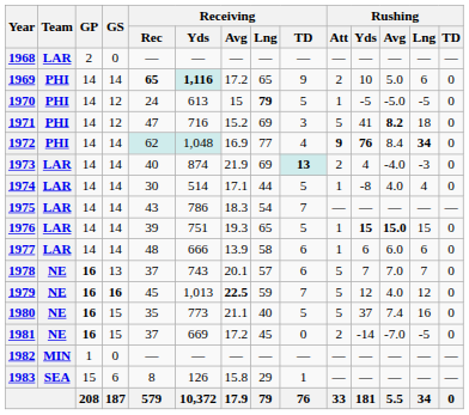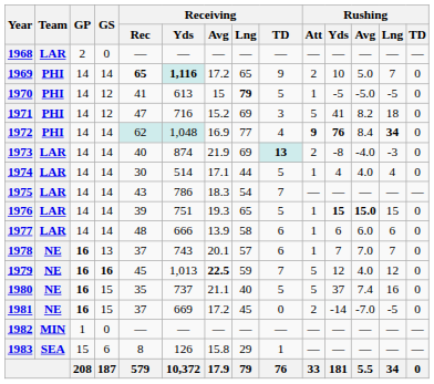 <table class="wikitable" style="text-align:center;">
 <tr>
 <th rowspan="2">Year</th>
 <th rowspan="2">Team</th>
 <th rowspan="2">GP</th>
 <th rowspan="2">GS</th>
 <th colspan="5">Receiving</th>
 <th colspan="5">Rushing</th>
 </tr>
 <tr>
 <th>Rec</th>
 <th>Yds</th>
 <th>Avg</th>
 <th>Lng</th>
 <th>TD</th>
 <th>Att</th>
 <th>Yds</th>
 <th>Avg</th>
 <th>Lng</th>
 <th>TD</th>
 </tr>
 <tr>
 <th><a href='#'>1968</a></th>
 <th><a href='#'>LAR</a></th>
 <td>2</td>
 <td>0</td>
 <td>—</td>
 <td>—</td>
 <td>—</td>
 <td>—</td>
 <td>—</td>
 <td>—</td>
 <td>—</td>
 <td>—</td>
 <td>—</td>
 <td>—</td>
 </tr>
 <tr>
 <th><a href='#'>1969</a></th>
 <th><a href='#'>PHI</a></th>
 <td>14</td>
 <td>14</td>
 <td><strong>65</strong></td>
 <td style="background:#cfecec; width:3em;"><strong>1,116</strong></td>
 <td>17.2</td>
 <td>65</td>
 <td>9</td>
 <td>2</td>
 <td>10</td>
 <td>5.0</td>
-<td>6</td>
+<td>7</td>
 <td>0</td>
 </tr>
 <tr>
 <th><a href='#'>1970</a></th>
 <th><a href='#'>PHI</a></th>
 <td>14</td>
 <td>12</td>
-<td>24</td>
+<td>41</td>
 <td>613</td>
 <td>15</td>
 <td><strong>79</strong></td>
 <td>5</td>
 <td>1</td>
 <td>-5</td>
 <td>-5.0</td>
 <td>-5</td>
 <td>0</td>
 </tr>
 <tr>
 <th><a href='#'>1971</a></th>
 <th><a href='#'>PHI</a></th>
 <td>14</td>
 <td>12</td>
 <td>47</td>
 <td>716</td>
 <td>15.2</td>
 <td>69</td>
 <td>3</td>
 <td>5</td>
 <td>41</td>
-<td><strong>8.2</strong></td>
+<td>8.2</td>
 <td>18</td>
 <td>0</td>
 </tr>
 <tr>
 <th><a href='#'>1972</a></th>
 <th><a href='#'>PHI</a></th>
 <td>14</td>
 <td>14</td>
 <td style="background:#cfecec; width:3em;">62</td>
 <td style="background:#cfecec; width:3em;">1,048</td>
 <td>16.9</td>
 <td>77</td>
 <td>4</td>
 <td><strong>9</strong></td>
 <td><strong>76</strong></td>
 <td>8.4</td>
 <td><strong>34</strong></td>
 <td>0</td>
 </tr>
 <tr>
 <th><a href='#'>1973</a></th>
 <th><a href='#'>LAR</a></th>
 <td>14</td>
 <td>14</td>
 <td>40</td>
 <td>874</td>
 <td>21.9</td>
 <td>69</td>
 <td style="background:#cfecec; width:3em;"><strong>13</strong></td>
 <td>2</td>
-<td>4</td>
+<td>-8</td>
 <td>-4.0</td>
 <td>-3</td>
 <td>0</td>
 </tr>
 <tr>
 <th><a href='#'>1974</a></th>
 <th><a href='#'>LAR</a></th>
 <td>14</td>
 <td>14</td>
 <td>30</td>
 <td>514</td>
 <td>17.1</td>
 <td>44</td>
 <td>5</td>
 <td>1</td>
-<td>-8</td>
+<td>4</td>
 <td>4.0</td>
 <td>4</td>
 <td>0</td>
 </tr>
 <tr>
 <th><a href='#'>1975</a></th>
 <th><a href='#'>LAR</a></th>
 <td>14</td>
 <td>14</td>
 <td>43</td>
 <td>786</td>
 <td>18.3</td>
 <td>54</td>
 <td>7</td>
 <td>—</td>
 <td>—</td>
 <td>—</td>
 <td>—</td>
 <td>—</td>
 </tr>
 <tr>
 <th><a href='#'>1976</a></th>
 <th><a href='#'>LAR</a></th>
 <td>14</td>
 <td>14</td>
 <td>39</td>
 <td>751</td>
 <td>19.3</td>
 <td>65</td>
 <td>5</td>
 <td>1</td>
 <td><strong>15</strong></td>
 <td><strong>15.0</strong></td>
 <td>15</td>
 <td>0</td>
 </tr>
 <tr>
 <th><a href='#'>1977</a></th>
 <th><a href='#'>LAR</a></th>
 <td>14</td>
 <td>14</td>
 <td>48</td>
 <td>666</td>
 <td>13.9</td>
 <td>58</td>
 <td>6</td>
 <td>1</td>
 <td>6</td>
 <td>6.0</td>
 <td>6</td>
 <td>0</td>
 </tr>
 <tr>
 <th><a href='#'>1978</a></th>
 <th><a href='#'>NE</a></th>
 <td><strong>16</strong></td>
 <td>13</td>
 <td>37</td>
 <td>743</td>
 <td>20.1</td>
 <td>57</td>
 <td>6</td>
-<td>5</td>
+<td>1</td>
 <td>7</td>
 <td>7.0</td>
 <td>7</td>
 <td>0</td>
 </tr>
 <tr>
 <th><a href='#'>1979</a></th>
 <th><a href='#'>NE</a></th>
 <td><strong>16</strong></td>
 <td><strong>16</strong></td>
 <td>45</td>
 <td>1,013</td>
 <td><strong>22.5</strong></td>
 <td>59</td>
 <td>7</td>
 <td>5</td>
 <td>12</td>
 <td>4.0</td>
 <td>12</td>
 <td>0</td>
 </tr>
 <tr>
 <th><a href='#'>1980</a></th>
 <th><a href='#'>NE</a></th>
 <td><strong>16</strong></td>
 <td>15</td>
 <td>35</td>
-<td>773</td>
+<td>737</td>
 <td>21.1</td>
 <td>40</td>
 <td>5</td>
 <td>5</td>
 <td>37</td>
 <td>7.4</td>
 <td>16</td>
 <td>0</td>
 </tr>
 <tr>
 <th><a href='#'>1981</a></th>
 <th><a href='#'>NE</a></th>
 <td><strong>16</strong></td>
 <td>15</td>
 <td>37</td>
 <td>669</td>
 <td>17.2</td>
 <td>45</td>
 <td>0</td>
 <td>2</td>
 <td>-14</td>
 <td>-7.0</td>
 <td>-5</td>
 <td>0</td>
 </tr>
 <tr>
 <th><a href='#'>1982</a></th>
 <th><a href='#'>MIN</a></th>
 <td>1</td>
 <td>0</td>
 <td>—</td>
 <td>—</td>
 <td>—</td>
 <td>—</td>
 <td>—</td>
 <td>—</td>
 <td>—</td>
 <td>—</td>
 <td>—</td>
 <td>—</td>
 </tr>
 <tr>
 <th><a href='#'>1983</a></th>
 <th><a href='#'>SEA</a></th>
 <td>15</td>
 <td>6</td>
 <td>8</td>
 <td>126</td>
 <td>15.8</td>
 <td>29</td>
 <td>1</td>
 <td>—</td>
 <td>—</td>
 <td>—</td>
 <td>—</td>
 <td>—</td>
 </tr>
 <tr>
 <th colspan="2"></th>
 <th>208</th>
 <th>187</th>
 <th>579</th>
 <th>10,372</th>
 <th>17.9</th>
 <th>79</th>
 <th>76</th>
 <th>33</th>
 <th>181</th>
 <th>5.5</th>
 <th>34</th>
 <th>0</th>
 </tr>
 </table>
